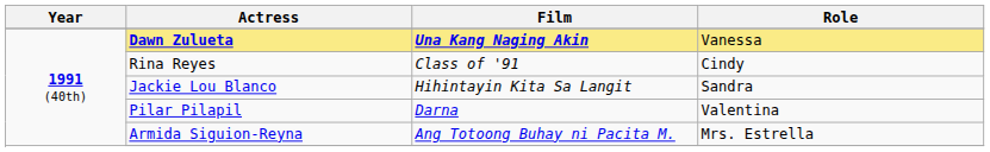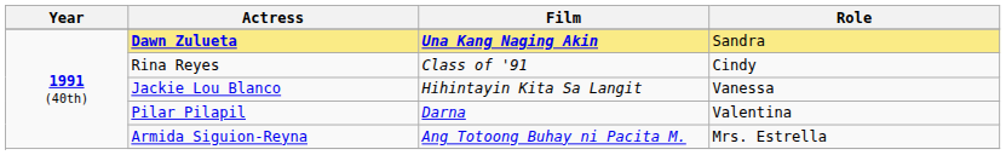 <table class="wikitable" style="width:100%">
 <tr bgcolor="#bebebe">
 <th width="8%">Year</th>
 <th width="19%">Actress</th>
 <th width="19%">Film</th>
 <th width="19%">Role</th>
 </tr>
 <tr>
 </tr>
 <tr>
 <td rowspan=7 style="text-align:center"><strong><a href='#'>1991</a></strong><br><small>(40th)</small></td>
 </tr>
 <tr style="background:#FAEB86">
 <td><strong><a href='#'>Dawn Zulueta</a></strong></td>
 <td><strong><em><a href='#'>Una Kang Naging Akin</a></em></strong></td>
-<td>Vanessa</td>
+<td>Sandra</td>
 </tr>
 <tr>
 <td>Rina Reyes</td>
 <td><em>Class of '91</em></td>
 <td>Cindy</td>
 </tr>
 <tr>
 <td><a href='#'>Jackie Lou Blanco</a></td>
 <td><em>Hihintayin Kita Sa Langit</em></td>
-<td>Sandra</td>
+<td>Vanessa</td>
 </tr>
 <tr>
 <td><a href='#'>Pilar Pilapil</a></td>
 <td><em><a href='#'>Darna</a></em></td>
 <td>Valentina</td>
 </tr>
 <tr>
 <td><a href='#'>Armida Siguion-Reyna</a></td>
 <td><em><a href='#'>Ang Totoong Buhay ni Pacita M.</a></em></td>
 <td>Mrs. Estrella</td>
 </tr>
 <tr>
 </tr>
 </table>
